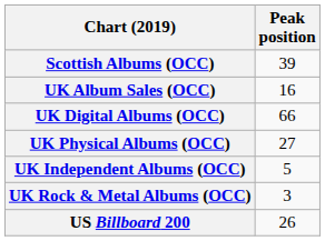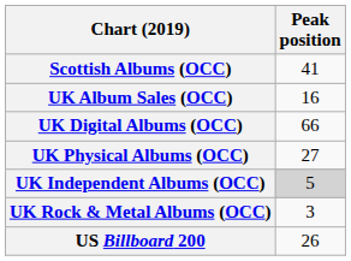 <table class="wikitable sortable plainrowheaders" style="text-align:center">
 <tr>
 <th scope="col">Chart (2019)</th>
 <th scope="col">Peak<br>position</th>
 </tr>
 <tr>
 <th scope="row"><a href='#'>Scottish Albums</a> (<a href='#'>OCC</a>)</th>
-<td>39</td>
+<td>41</td>
 </tr>
 <tr>
 <th scope="row"><a href='#'>UK Album Sales</a> (<a href='#'>OCC</a>)</th>
 <td>16</td>
 </tr>
 <tr>
 <th scope="row"><a href='#'>UK Digital Albums</a> (<a href='#'>OCC</a>)</th>
 <td>66</td>
 </tr>
 <tr>
 <th scope="row"><a href='#'>UK Physical Albums</a> (<a href='#'>OCC</a>)</th>
 <td>27</td>
 </tr>
 <tr>
 <th scope="row"><a href='#'>UK Independent Albums</a> (<a href='#'>OCC</a>)</th>
-<td>5</td>
+<td style="background: lightgrey;">5</td>
 </tr>
 <tr>
 <th scope="row"><a href='#'>UK Rock & Metal Albums</a> (<a href='#'>OCC</a>)</th>
 <td>3</td>
 </tr>
 <tr>
 <th scope="row">US <a href='#'><em>Billboard</em> 200</a></th>
 <td>26</td>
 </tr>
 </table>
